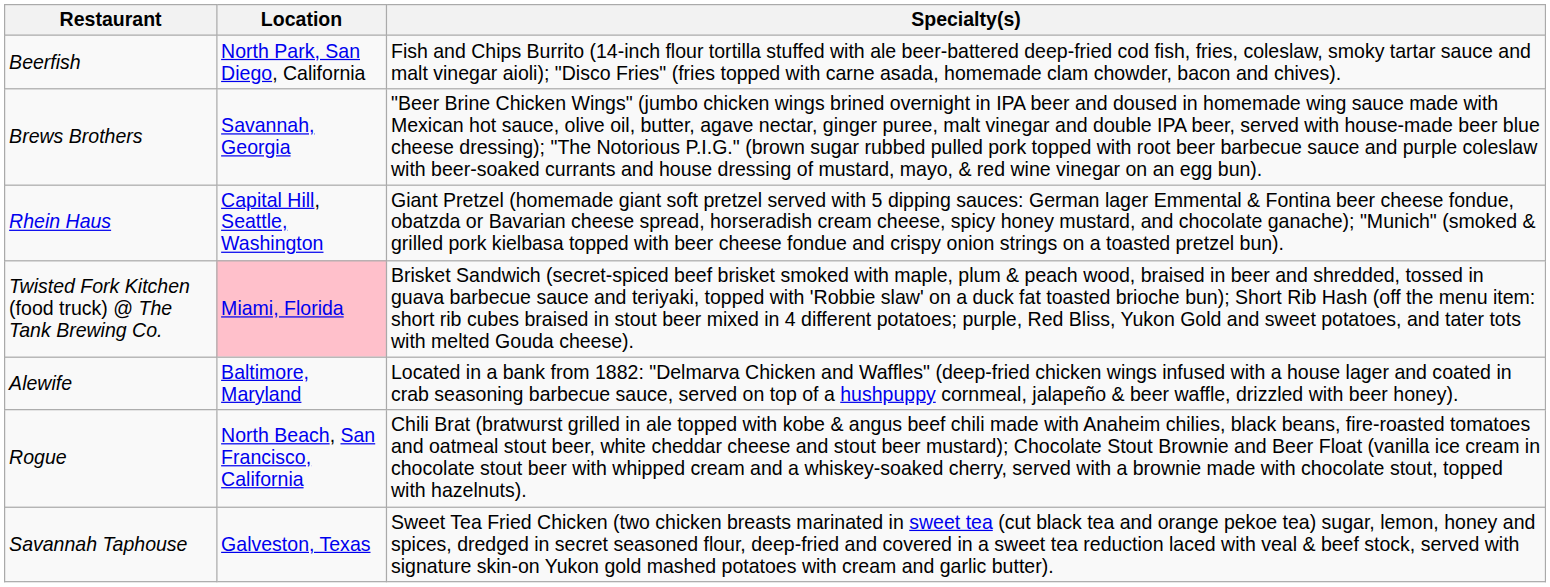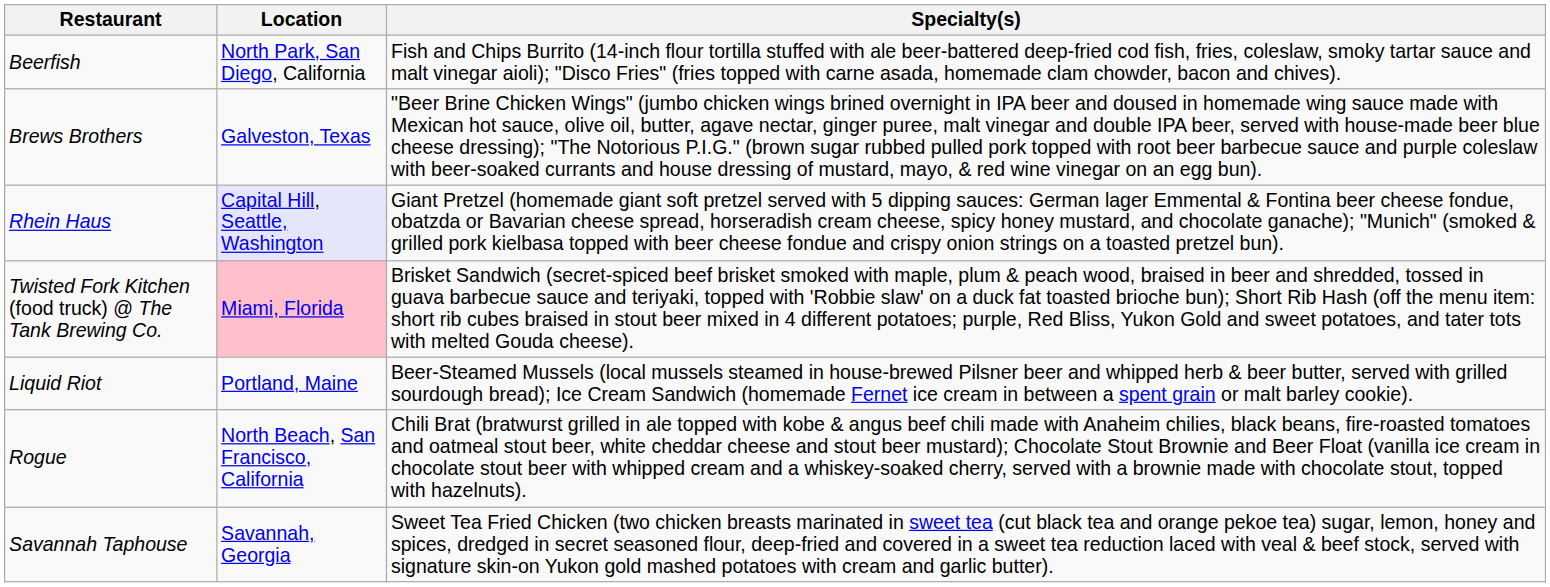 <table class="wikitable" style="width:100%;">
 <tr>
 <th>Restaurant</th>
 <th>Location</th>
 <th>Specialty(s)</th>
 </tr>
 <tr>
 <td><em>Beerfish</em></td>
 <td><a href='#'>North Park, San Diego</a>, California</td>
 <td>Fish and Chips Burrito (14-inch flour tortilla stuffed with ale beer-battered deep-fried cod fish, fries, coleslaw, smoky tartar sauce and malt vinegar aioli); "Disco Fries" (fries topped with carne asada, homemade clam chowder, bacon and chives).</td>
 </tr>
 <tr>
 <td><em>Brews Brothers</em></td>
-<td><a href='#'>Savannah, Georgia</a></td>
+<td><a href='#'>Galveston, Texas</a></td>
 <td>"Beer Brine Chicken Wings" (jumbo chicken wings brined overnight in IPA beer and doused in homemade wing sauce made with Mexican hot sauce, olive oil, butter, agave nectar, ginger puree, malt vinegar and double IPA beer, served with house-made beer blue cheese dressing); "The Notorious P.I.G." (brown sugar rubbed pulled pork topped with root beer barbecue sauce and purple coleslaw with beer-soaked currants and house dressing of mustard, mayo, & red wine vinegar on an egg bun).</td>
 </tr>
 <tr>
 <td><em><a href='#'>Rhein Haus</a></em></td>
-<td><a href='#'>Capital Hill</a>, <a href='#'>Seattle, Washington</a></td>
+<td style="background: lavender;"><a href='#'>Capital Hill</a>, <a href='#'>Seattle, Washington</a></td>
 <td>Giant Pretzel (homemade giant soft pretzel served with 5 dipping sauces: German lager Emmental & Fontina beer cheese fondue, obatzda or Bavarian cheese spread, horseradish cream cheese, spicy honey mustard, and chocolate ganache); "Munich" (smoked & grilled pork kielbasa topped with beer cheese fondue and crispy onion strings on a toasted pretzel bun).</td>
 </tr>
 <tr>
 <td><em>Twisted Fork Kitchen</em> (food truck) @ <em>The Tank Brewing Co.</em></td>
 <td style="background: pink;"><a href='#'>Miami, Florida</a></td>
 <td>Brisket Sandwich (secret-spiced beef brisket smoked with maple, plum & peach wood, braised in beer and shredded, tossed in guava barbecue sauce and teriyaki, topped with 'Robbie slaw' on a duck fat toasted brioche bun); Short Rib Hash (off the menu item: short rib cubes braised in stout beer mixed in 4 different potatoes; purple, Red Bliss, Yukon Gold and sweet potatoes, and tater tots with melted Gouda cheese).</td>
 </tr>
 <tr>
-<td><em>Alewife</em></td>
-<td><a href='#'>Baltimore, Maryland</a></td>
-<td>Located in a bank from 1882: "Delmarva Chicken and Waffles" (deep-fried chicken wings infused with a house lager and coated in crab seasoning barbecue sauce, served on top of a <a href='#'>hushpuppy</a> cornmeal, jalapeño & beer waffle, drizzled with beer honey).</td>
+<td><em>Liquid Riot</em></td>
+<td><a href='#'>Portland, Maine</a></td>
+<td>Beer-Steamed Mussels (local mussels steamed in house-brewed Pilsner beer and whipped herb & beer butter, served with grilled sourdough bread); Ice Cream Sandwich (homemade <a href='#'>Fernet</a> ice cream in between a <a href='#'>spent grain</a> or malt barley cookie).</td>
 </tr>
 <tr>
 <td><em>Rogue</em></td>
 <td><a href='#'>North Beach</a>, <a href='#'>San Francisco, California</a></td>
 <td>Chili Brat (bratwurst grilled in ale topped with kobe & angus beef chili made with Anaheim chilies, black beans, fire-roasted tomatoes and oatmeal stout beer, white cheddar cheese and stout beer mustard); Chocolate Stout Brownie and Beer Float (vanilla ice cream in chocolate stout beer with whipped cream and a whiskey-soaked cherry, served with a brownie made with chocolate stout, topped with hazelnuts).</td>
 </tr>
 <tr>
 <td><em>Savannah Taphouse</em></td>
-<td><a href='#'>Galveston, Texas</a></td>
+<td><a href='#'>Savannah, Georgia</a></td>
 <td>Sweet Tea Fried Chicken (two chicken breasts marinated in <a href='#'>sweet tea</a> (cut black tea and orange pekoe tea) sugar, lemon, honey and spices, dredged in secret seasoned flour, deep-fried and covered in a sweet tea reduction laced with veal & beef stock, served with signature skin-on Yukon gold mashed potatoes with cream and garlic butter).</td>
 </tr>
 </table>
